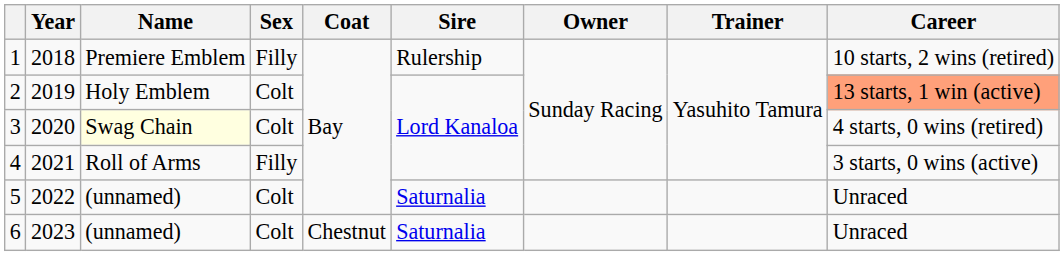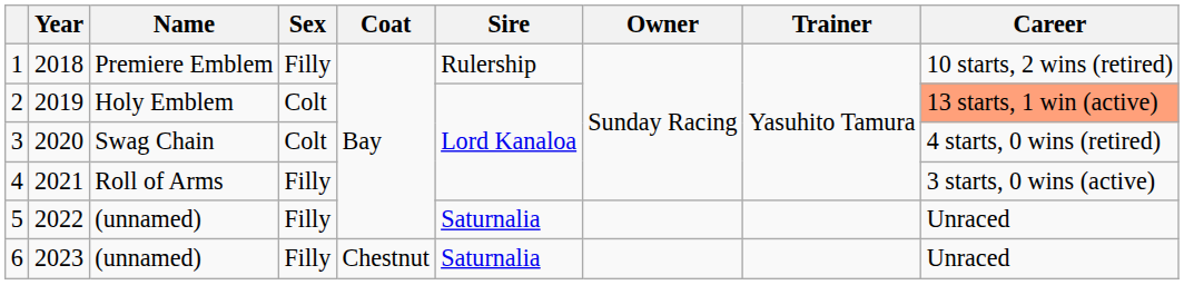 <table class="wikitable" border="1">
 <tr>
 <th></th>
 <th>Year</th>
 <th>Name</th>
 <th>Sex</th>
 <th>Coat</th>
 <th>Sire</th>
 <th>Owner</th>
 <th>Trainer</th>
 <th>Career</th>
 </tr>
 <tr>
 <td>1</td>
 <td>2018</td>
 <td>Premiere Emblem</td>
 <td>Filly</td>
 <td rowspan="5">Bay</td>
 <td>Rulership</td>
 <td rowspan="4">Sunday Racing</td>
 <td rowspan="4">Yasuhito Tamura</td>
 <td>10 starts, 2 wins (retired)</td>
 </tr>
 <tr>
 <td>2</td>
 <td>2019</td>
 <td>Holy Emblem</td>
 <td>Colt</td>
 <td rowspan="3"><a href='#'>Lord Kanaloa</a></td>
 <td style="background: lightsalmon;">13 starts, 1 win (active)</td>
 </tr>
 <tr>
 <td>3</td>
 <td>2020</td>
-<td style="background: lightyellow;">Swag Chain</td>
+<td>Swag Chain</td>
 <td>Colt</td>
 <td>4 starts, 0 wins (retired)</td>
 </tr>
 <tr>
 <td>4</td>
 <td>2021</td>
 <td>Roll of Arms</td>
 <td>Filly</td>
 <td>3 starts, 0 wins (active)</td>
 </tr>
 <tr>
 <td>5</td>
 <td>2022</td>
 <td>(unnamed)</td>
-<td>Colt</td>
+<td>Filly</td>
 <td><a href='#'>Saturnalia</a></td>
 <td></td>
 <td></td>
 <td>Unraced</td>
 </tr>
 <tr>
 <td>6</td>
 <td>2023</td>
 <td>(unnamed)</td>
-<td>Colt</td>
+<td>Filly</td>
 <td>Chestnut</td>
 <td><a href='#'>Saturnalia</a></td>
 <td></td>
 <td></td>
 <td>Unraced</td>
 </tr>
 </table>
